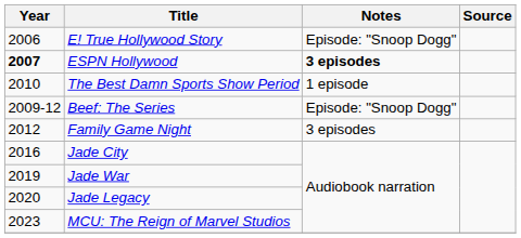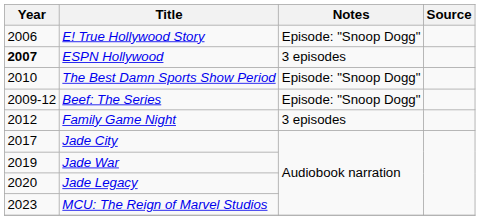 <table class="wikitable sortable">
 <tr>
 <th>Year</th>
 <th>Title</th>
 <th>Notes</th>
 <th>Source</th>
 </tr>
 <tr>
 <td>2006</td>
 <td><em><a href='#'>E! True Hollywood Story</a></em></td>
 <td>Episode: "Snoop Dogg"</td>
 <td></td>
 </tr>
 <tr>
 <td><strong>2007</strong></td>
 <td><em><a href='#'>ESPN Hollywood</a></em></td>
-<td><strong>3 episodes</strong></td>
+<td>3 episodes</td>
 <td></td>
 </tr>
 <tr>
 <td>2010</td>
 <td data-sort-value="Best Damn Sports Show Period, The"><em><a href='#'>The Best Damn Sports Show Period</a></em></td>
-<td>1 episode</td>
+<td>Episode: "Snoop Dogg"</td>
 <td></td>
 </tr>
 <tr>
 <td>2009-12</td>
 <td><em><a href='#'>Beef: The Series</a></em></td>
 <td>Episode: "Snoop Dogg"</td>
 <td></td>
 </tr>
 <tr>
 <td>2012</td>
 <td><em><a href='#'>Family Game Night</a></em></td>
 <td>3 episodes</td>
 <td></td>
 </tr>
 <tr>
-<td>2016</td>
+<td>2017</td>
 <td><em><a href='#'>Jade City</a></em></td>
 <td rowspan="4">Audiobook narration</td>
 <td rowspan="4"></td>
 </tr>
 <tr>
 <td>2019</td>
 <td><em><a href='#'>Jade War</a></em></td>
 </tr>
 <tr>
 <td>2020</td>
 <td><em><a href='#'>Jade Legacy</a></em></td>
 </tr>
 <tr>
 <td>2023</td>
 <td><em><a href='#'>MCU: The Reign of Marvel Studios</a></em></td>
 </tr>
 <tr>
 </tr>
 </table>
